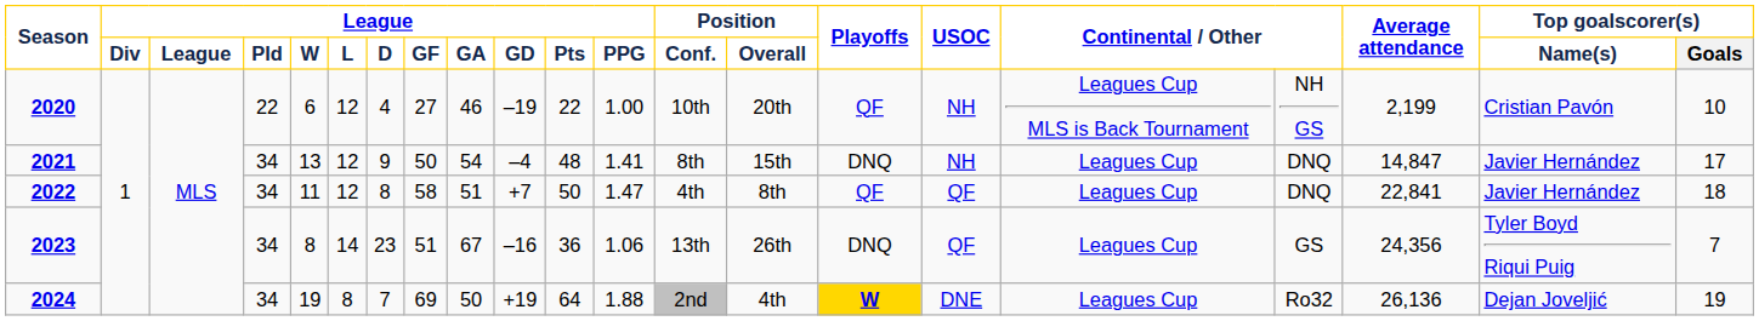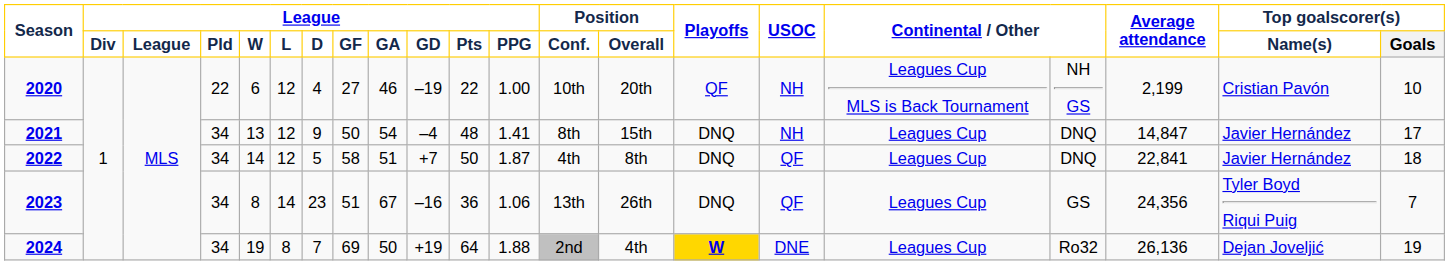 <table class="wikitable" width=100% style="font-size:90%; text-align:center;">
 <tr ! style="background:#FFFFFF; color:#13284B; border:1px solid #FFCE02;" scope="col"|>
 <th style="background:#FFFFFF; color:#13284B; border:1px solid #FFCE02;" scope="col" rowspan="2">Season</th>
 <th style="background:#FFFFFF; color:#13284B; border:1px solid #FFCE02;" scope="col" colspan="11"><a href='#'>League</a></th>
 <th style="background:#FFFFFF; color:#13284B; border:1px solid #FFCE02;" scope="col" colspan="2">Position</th>
 <th style="background:#FFFFFF; color:#13284B; border:1px solid #FFCE02;" scope="col" rowspan="2"><a href='#'>Playoffs</a></th>
 <th style="background:#FFFFFF; color:#13284B; border:1px solid #FFCE02;" scope="col" rowspan="2"><a href='#'>USOC</a></th>
 <th style="background:#FFFFFF; color:#13284B; border:1px solid #FFCE02;" scope="col" rowspan="2" colspan="2"><a href='#'>Continental</a> / Other</th>
 <th style="background:#FFFFFF; color:#13284B; border:1px solid #FFCE02;" scope="col" rowspan="2"><a href='#'>Average <br> attendance</a></th>
 <th style="background:#FFFFFF; color:#13284B; border:1px solid #FFCE02;" scope="col" colspan="2">Top goalscorer(s)</th>
 </tr>
 <tr>
 <th style="background:#FFFFFF; color:#13284B; border:1px solid #FFCE02;" scope="col">Div</th>
 <th style="background:#FFFFFF; color:#13284B; border:1px solid #FFCE02;" scope="col">League</th>
 <th style="background:#FFFFFF; color:#13284B; border:1px solid #FFCE02;" scope="col">Pld</th>
 <th style="background:#FFFFFF; color:#13284B; border:1px solid #FFCE02;" scope="col">W</th>
 <th style="background:#FFFFFF; color:#13284B; border:1px solid #FFCE02;" scope="col">L</th>
 <th style="background:#FFFFFF; color:#13284B; border:1px solid #FFCE02;" scope="col">D</th>
 <th style="background:#FFFFFF; color:#13284B; border:1px solid #FFCE02;" scope="col">GF</th>
 <th style="background:#FFFFFF; color:#13284B; border:1px solid #FFCE02;" scope="col">GA</th>
 <th style="background:#FFFFFF; color:#13284B; border:1px solid #FFCE02;" scope="col">GD</th>
 <th style="background:#FFFFFF; color:#13284B; border:1px solid #FFCE02;" scope="col">Pts</th>
 <th style="background:#FFFFFF; color:#13284B; border:1px solid #FFCE02;" scope="col">PPG</th>
 <th style="background:#FFFFFF; color:#13284B; border:1px solid #FFCE02;" scope="col">Conf.</th>
 <th style="background:#FFFFFF; color:#13284B; border:1px solid #FFCE02;" scope="col">Overall</th>
 <th style="background:#FFFFFF; color:#13284B; border:1px solid #FFCE02;" scope="col">Name(s)</th>
 <th>Goals</th>
 </tr>
 <tr>
 <td><strong><a href='#'>2020</a></strong></td>
 <td rowspan="5">1</td>
 <td rowspan="5"><a href='#'>MLS</a></td>
 <td>22</td>
 <td>6</td>
 <td>12</td>
 <td>4</td>
 <td>27</td>
 <td>46</td>
 <td>–19</td>
 <td>22</td>
 <td>1.00</td>
 <td>10th</td>
 <td>20th</td>
 <td><a href='#'>QF</a></td>
 <td><a href='#'>NH</a></td>
 <td><a href='#'>Leagues Cup</a><hr><a href='#'>MLS is Back Tournament</a></td>
 <td>NH<hr><a href='#'>GS</a></td>
 <td>2,199</td>
 <td align="left"> <a href='#'>Cristian Pavón</a></td>
 <td>10</td>
 </tr>
 <tr>
 <td><strong><a href='#'>2021</a></strong></td>
 <td>34</td>
 <td>13</td>
 <td>12</td>
 <td>9</td>
 <td>50</td>
 <td>54</td>
 <td>–4</td>
 <td>48</td>
 <td>1.41</td>
 <td>8th</td>
 <td>15th</td>
 <td>DNQ</td>
 <td><a href='#'>NH</a></td>
 <td><a href='#'>Leagues Cup</a></td>
 <td>DNQ</td>
 <td>14,847</td>
 <td align="left"> <a href='#'>Javier Hernández</a></td>
 <td>17</td>
 </tr>
 <tr>
 <td><a href='#'><strong>2022</strong></a></td>
 <td>34</td>
-<td>11</td>
+<td>14</td>
 <td>12</td>
-<td>8</td>
+<td>5</td>
 <td>58</td>
 <td>51</td>
 <td>+7</td>
 <td>50</td>
-<td>1.47</td>
+<td>1.87</td>
 <td>4th</td>
 <td>8th</td>
-<td><a href='#'>QF</a></td>
+<td>DNQ</td>
 <td><a href='#'>QF</a></td>
 <td><a href='#'>Leagues Cup</a></td>
 <td>DNQ</td>
 <td>22,841</td>
 <td align="left"> <a href='#'>Javier Hernández</a></td>
 <td>18</td>
 </tr>
 <tr>
 <td><a href='#'><strong>2023</strong></a></td>
 <td>34</td>
 <td>8</td>
 <td>14</td>
 <td>23</td>
 <td>51</td>
 <td>67</td>
 <td>–16</td>
 <td>36</td>
 <td>1.06</td>
 <td>13th</td>
 <td>26th</td>
 <td>DNQ</td>
 <td><a href='#'>QF</a></td>
 <td><a href='#'>Leagues Cup</a></td>
 <td>GS</td>
 <td>24,356</td>
 <td align="left"> <a href='#'>Tyler Boyd</a><hr> <a href='#'>Riqui Puig</a></td>
 <td>7</td>
 </tr>
 <tr>
 <td><a href='#'><strong>2024</strong></a></td>
 <td>34</td>
 <td>19</td>
 <td>8</td>
 <td>7</td>
 <td>69</td>
 <td>50</td>
 <td>+19</td>
 <td>64</td>
 <td>1.88</td>
 <td style=background:silver>2nd</td>
 <td>4th</td>
 <td style=background:gold><a href='#'><strong>W</strong></a></td>
 <td><a href='#'>DNE</a></td>
 <td><a href='#'>Leagues Cup</a></td>
 <td>Ro32</td>
 <td>26,136</td>
 <td align="left"> <a href='#'>Dejan Joveljić</a></td>
 <td>19</td>
 </tr>
 </table>
